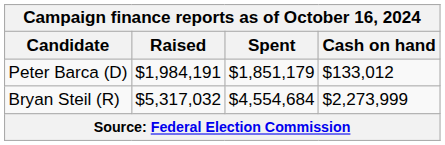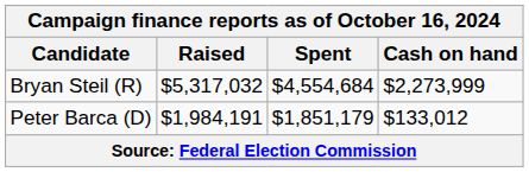 <table class="wikitable sortable">
 <tr>
 <th colspan="4">Campaign finance reports as of October 16, 2024</th>
 </tr>
 <tr style="text-align:center;">
 <th>Candidate</th>
 <th>Raised</th>
 <th>Spent</th>
 <th>Cash on hand</th>
 </tr>
 <tr>
+<td>Bryan Steil (R)</td>
+<td>$5,317,032</td>
+<td>$4,554,684</td>
+<td>$2,273,999</td>
+</tr>
+<tr>
 <td>Peter Barca (D)</td>
 <td>$1,984,191</td>
 <td>$1,851,179</td>
 <td>$133,012</td>
 </tr>
 <tr>
-<td>Bryan Steil (R)</td>
-<td>$5,317,032</td>
-<td>$4,554,684</td>
-<td>$2,273,999</td>
-</tr>
-<tr>
 <th colspan="4"><small>Source: <a href='#'>Federal Election Commission</a></small></th>
 </tr>
 </table>
